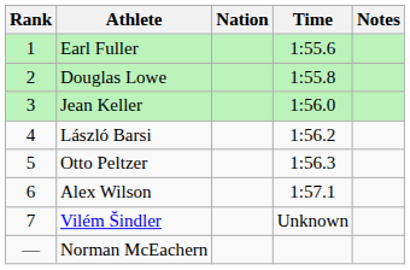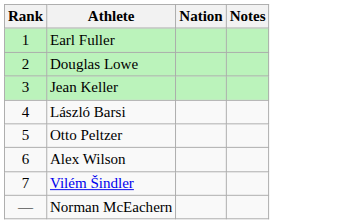 <table class="wikitable sortable" style="text-align:center">
 <tr>
 <th>Rank</th>
 <th>Athlete</th>
 <th>Nation</th>
-<th>Time</th>
 <th>Notes</th>
 </tr>
 <tr bgcolor=bbf3bb>
 <td>1</td>
 <td align=left>Earl Fuller</td>
 <td align=left></td>
-<td>1:55.6</td>
 <td></td>
 </tr>
 <tr bgcolor=bbf3bb>
 <td>2</td>
 <td align=left>Douglas Lowe</td>
 <td align=left></td>
-<td>1:55.8</td>
 <td></td>
 </tr>
 <tr bgcolor=bbf3bb>
 <td>3</td>
 <td align=left>Jean Keller</td>
 <td align=left></td>
-<td>1:56.0</td>
 <td></td>
 </tr>
 <tr>
 <td>4</td>
 <td align=left>László Barsi</td>
 <td align=left></td>
-<td>1:56.2</td>
 <td></td>
 </tr>
 <tr>
 <td>5</td>
 <td align=left>Otto Peltzer</td>
 <td align=left></td>
-<td>1:56.3</td>
 <td></td>
 </tr>
 <tr>
 <td>6</td>
 <td align=left>Alex Wilson</td>
 <td align=left></td>
-<td>1:57.1</td>
 <td></td>
 </tr>
 <tr>
 <td>7</td>
 <td align=left><a href='#'>Vilém Šindler</a></td>
 <td align=left></td>
-<td data-sort-value=2:00.0>Unknown</td>
 <td></td>
 </tr>
 <tr>
 <td data-sort-value=8>—</td>
 <td align=left>Norman McEachern</td>
 <td align=left></td>
 <td></td>
-<td></td>
 </tr>
 </table>
